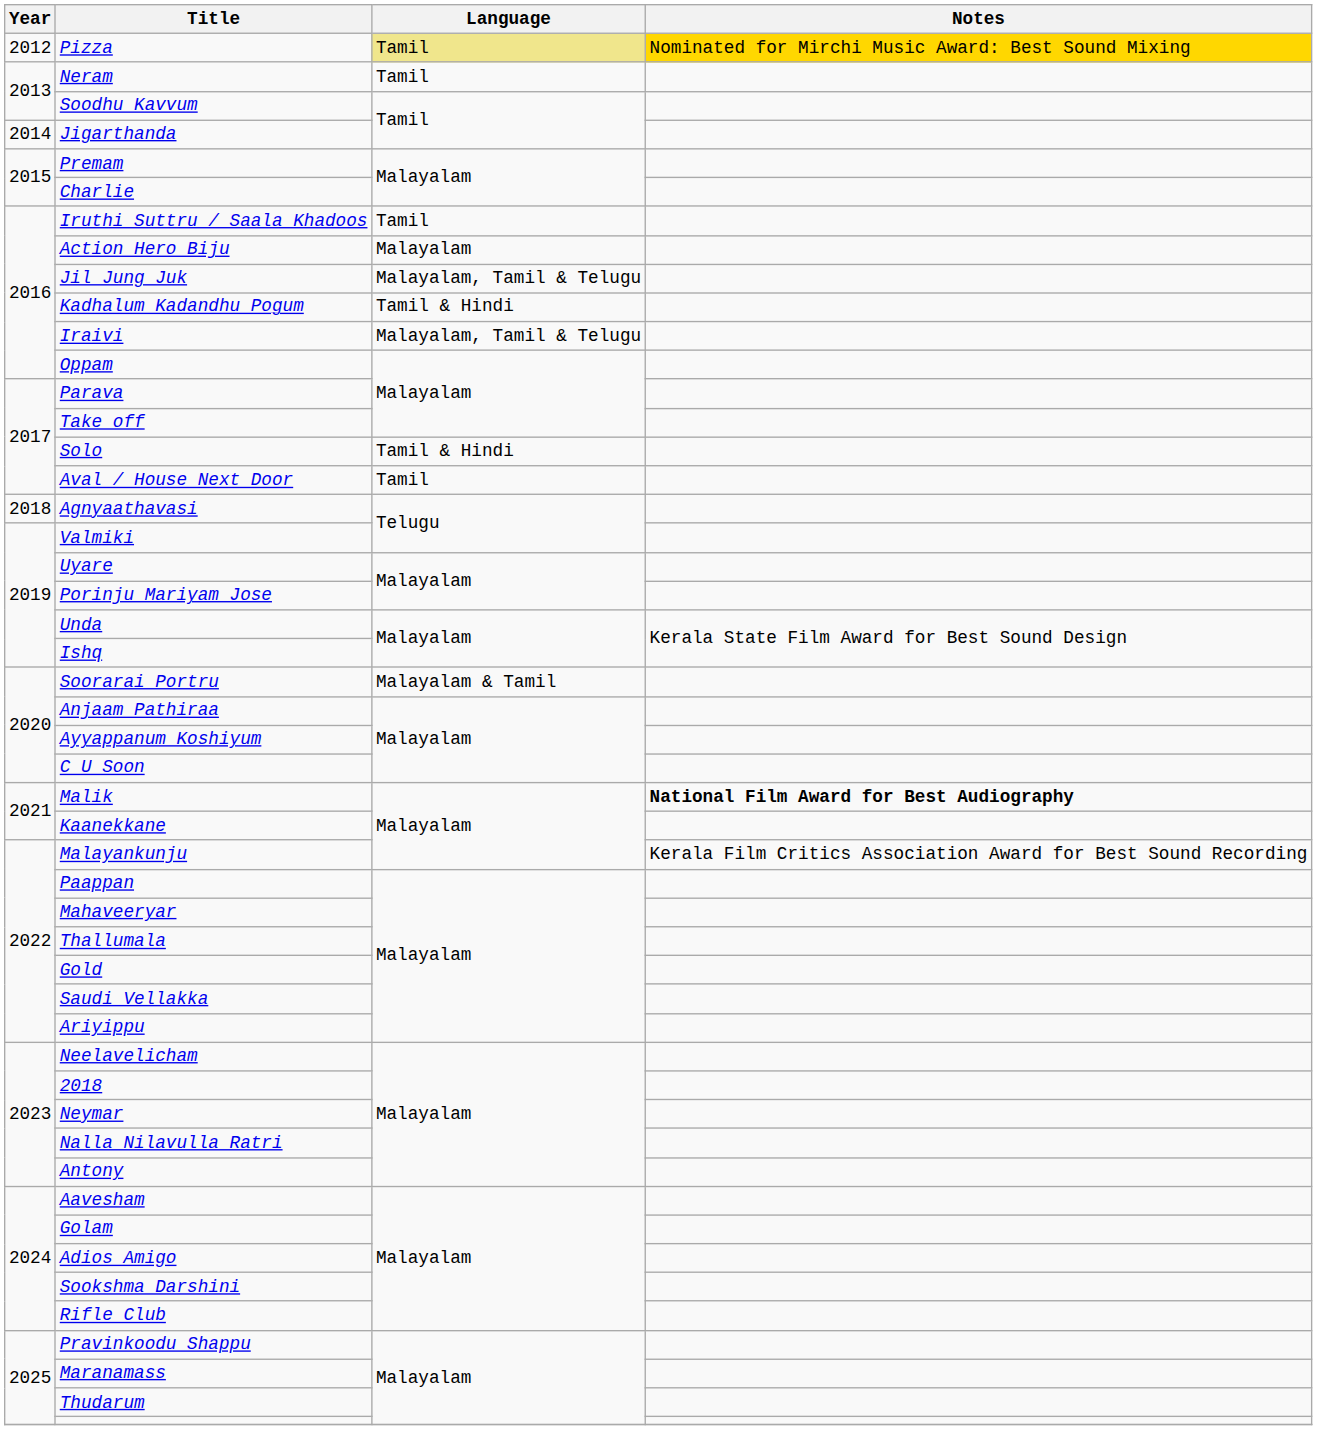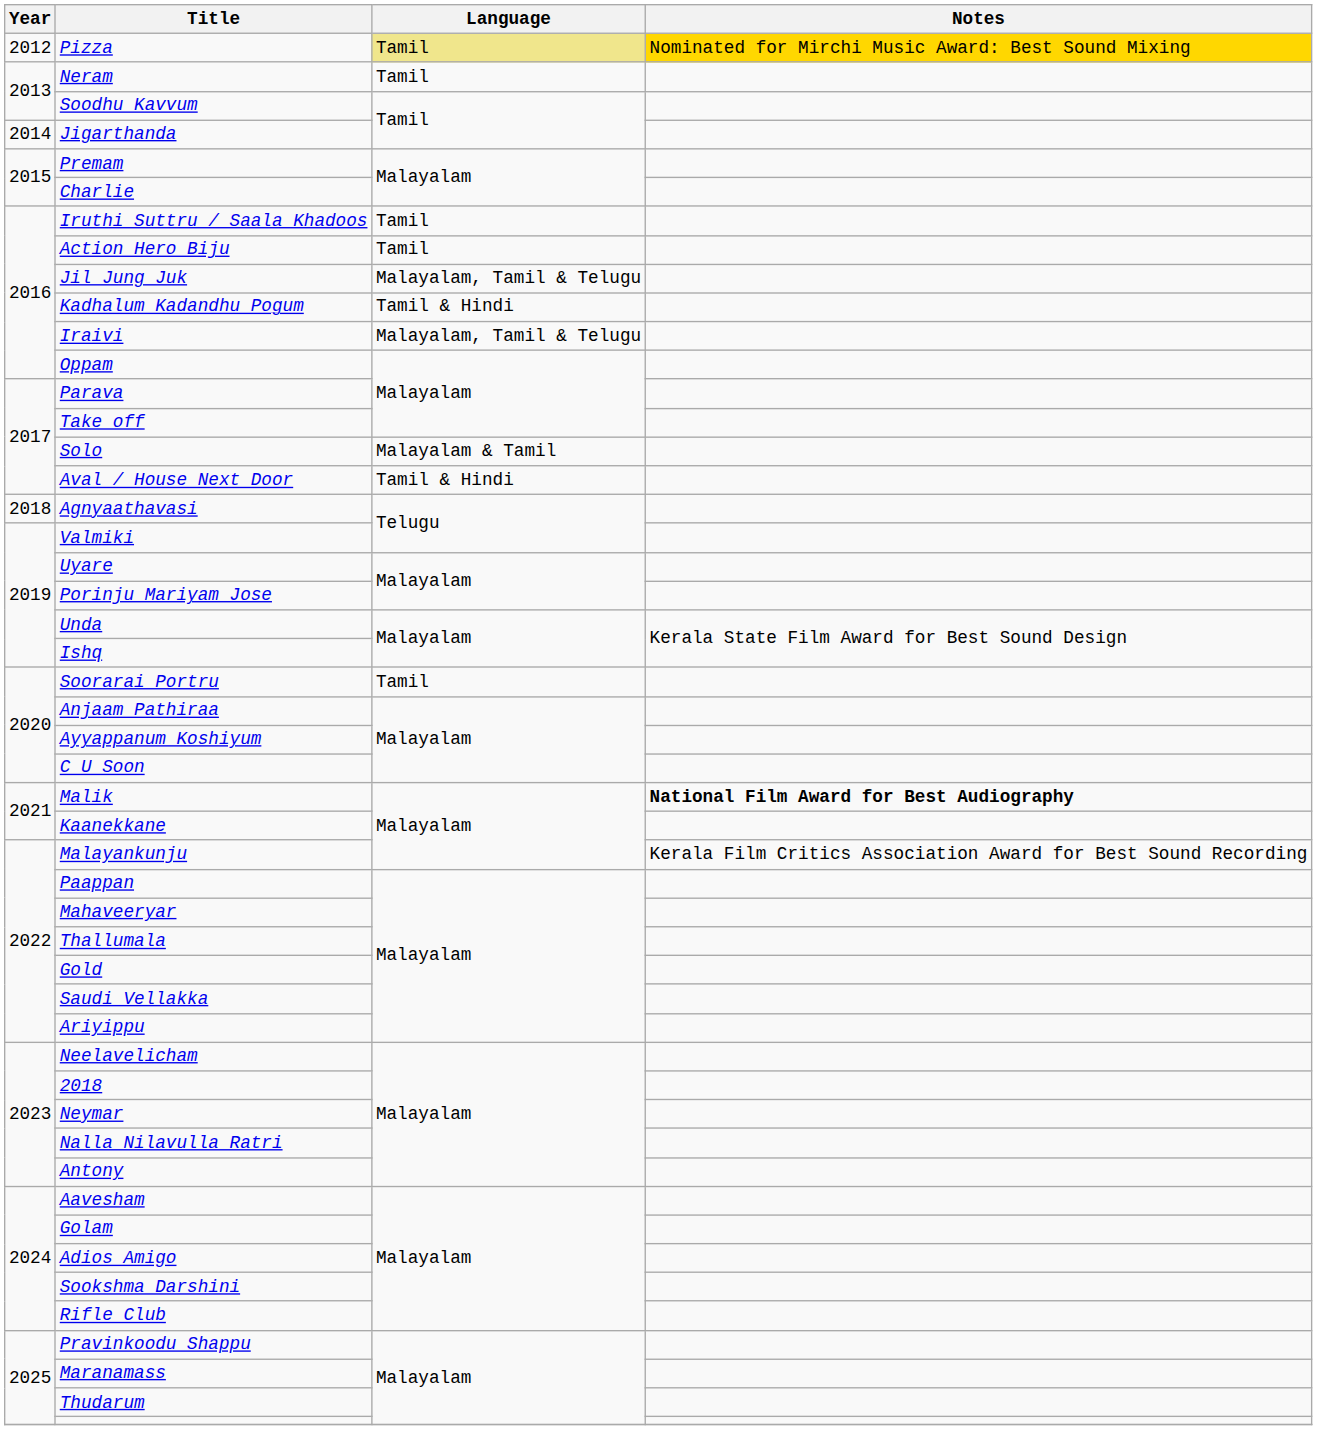 <table class="wikitable sortable plainrowheaders">
 <tr>
 <th scope="col">Year</th>
 <th scope="col">Title</th>
 <th scope="col">Language</th>
 <th scope="col" class="unsortable">Notes</th>
 </tr>
 <tr>
 <td>2012</td>
 <td><a href='#'><em>Pizza</em></a></td>
 <td style="background: khaki;">Tamil</td>
 <td style="background: gold;">Nominated for Mirchi Music Award: Best Sound Mixing</td>
 </tr>
 <tr>
 <td rowspan="2">2013</td>
 <td><em><a href='#'>Neram</a></em></td>
 <td>Tamil</td>
 <td></td>
 </tr>
 <tr>
 <td><em><a href='#'>Soodhu Kavvum</a></em></td>
 <td rowspan="2">Tamil</td>
 <td></td>
 </tr>
 <tr>
 <td>2014</td>
 <td><a href='#'><em>Jigarthanda</em></a></td>
 <td></td>
 </tr>
 <tr>
 <td rowspan="2">2015</td>
 <td><em><a href='#'>Premam</a></em></td>
 <td rowspan="2">Malayalam</td>
 <td></td>
 </tr>
 <tr>
 <td><a href='#'><em>Charlie</em></a></td>
 <td></td>
 </tr>
 <tr>
 <td rowspan="6">2016</td>
 <td><a href='#'><em>Iruthi Suttru / Saala Khadoos</em></a></td>
 <td>Tamil</td>
 <td></td>
 </tr>
 <tr>
 <td><em><a href='#'>Action Hero Biju</a></em></td>
-<td>Malayalam</td>
+<td>Tamil</td>
 <td></td>
 </tr>
 <tr>
 <td><em><a href='#'>Jil Jung Juk</a></em></td>
 <td>Malayalam, Tamil & Telugu</td>
 <td></td>
 </tr>
 <tr>
 <td><em><a href='#'>Kadhalum Kadandhu Pogum</a></em></td>
 <td>Tamil & Hindi</td>
 <td></td>
 </tr>
 <tr>
 <td><em><a href='#'>Iraivi</a></em></td>
 <td>Malayalam, Tamil & Telugu</td>
 <td></td>
 </tr>
 <tr>
 <td><em><a href='#'>Oppam</a></em></td>
 <td rowspan="3">Malayalam</td>
 <td></td>
 </tr>
 <tr>
 <td rowspan="4">2017</td>
 <td><a href='#'><em>Parava</em></a></td>
 <td></td>
 </tr>
 <tr>
 <td><a href='#'><em>Take off</em></a></td>
 <td></td>
 </tr>
 <tr>
 <td><a href='#'><em>Solo</em></a></td>
-<td>Tamil & Hindi</td>
+<td>Malayalam & Tamil</td>
 <td></td>
 </tr>
 <tr>
 <td><a href='#'><em>Aval / House Next Door</em></a></td>
-<td>Tamil</td>
+<td>Tamil & Hindi</td>
 <td></td>
 </tr>
 <tr>
 <td>2018</td>
 <td><a href='#'><em>Agnyaathavasi</em></a></td>
 <td rowspan="2">Telugu</td>
 <td></td>
 </tr>
 <tr>
 <td rowspan="5">2019</td>
 <td><a href='#'><em>Valmiki</em></a></td>
 <td></td>
 </tr>
 <tr>
 <td><em><a href='#'>Uyare</a></em></td>
 <td rowspan="2">Malayalam</td>
 <td></td>
 </tr>
 <tr>
 <td><a href='#'><em>Porinju Mariyam Jose</em></a></td>
 <td></td>
 </tr>
 <tr>
 <td><a href='#'><em>Unda</em></a></td>
 <td rowspan="2">Malayalam</td>
 <td rowspan="2">Kerala State Film Award for Best Sound Design</td>
 </tr>
 <tr>
 <td><a href='#'><em>Ishq</em></a></td>
 </tr>
 <tr>
 <td rowspan="4">2020</td>
 <td><a href='#'><em>Soorarai Portru</em></a></td>
-<td>Malayalam & Tamil</td>
+<td>Tamil</td>
 <td></td>
 </tr>
 <tr>
 <td><em><a href='#'>Anjaam Pathiraa</a></em></td>
 <td rowspan="3">Malayalam</td>
 <td></td>
 </tr>
 <tr>
 <td><em><a href='#'>Ayyappanum Koshiyum</a></em></td>
 <td></td>
 </tr>
 <tr>
 <td><em><a href='#'>C U Soon</a></em></td>
 <td></td>
 </tr>
 <tr>
 <td rowspan="2">2021</td>
 <td><a href='#'><em>Malik</em></a></td>
 <td rowspan="3">Malayalam</td>
 <td><strong>National Film Award for Best Audiography</strong></td>
 </tr>
 <tr>
 <td><a href='#'><em>Kaanekkane</em></a></td>
 <td></td>
 </tr>
 <tr>
 <td rowspan="7">2022</td>
 <td><em><a href='#'>Malayankunju</a></em></td>
 <td>Kerala Film Critics Association Award for Best Sound Recording</td>
 </tr>
 <tr>
 <td><em><a href='#'>Paappan</a></em></td>
 <td rowspan="6">Malayalam</td>
 <td></td>
 </tr>
 <tr>
 <td><em><a href='#'>Mahaveeryar</a></em></td>
 <td></td>
 </tr>
 <tr>
 <td><a href='#'><em>Thallumala</em></a></td>
 <td></td>
 </tr>
 <tr>
 <td><a href='#'><em>Gold</em></a></td>
 <td></td>
 </tr>
 <tr>
 <td><em><a href='#'>Saudi Vellakka</a></em></td>
 <td></td>
 </tr>
 <tr>
 <td><em><a href='#'>Ariyippu</a></em></td>
 <td></td>
 </tr>
 <tr>
 <td rowspan=5>2023</td>
 <td><a href='#'><em>Neelavelicham</em></a></td>
 <td rowspan="5">Malayalam</td>
 <td></td>
 </tr>
 <tr>
 <td><a href='#'><em>2018</em></a></td>
 <td></td>
 </tr>
 <tr>
 <td><a href='#'><em>Neymar</em></a></td>
 <td></td>
 </tr>
 <tr>
 <td><a href='#'><em>Nalla Nilavulla Ratri</em></a></td>
 <td></td>
 </tr>
 <tr>
 <td><a href='#'><em>Antony</em></a></td>
 <td></td>
 </tr>
 <tr>
 <td rowspan="5">2024</td>
 <td><a href='#'><em>Aavesham</em></a></td>
 <td rowspan="5">Malayalam</td>
 <td></td>
 </tr>
 <tr>
 <td><a href='#'><em>Golam</em></a></td>
 <td></td>
 </tr>
 <tr>
 <td><a href='#'><em>Adios Amigo</em></a></td>
 <td></td>
 </tr>
 <tr>
 <td><a href='#'><em>Sookshma Darshini</em></a></td>
 <td></td>
 </tr>
 <tr>
 <td><a href='#'><em>Rifle Club</em></a></td>
 <td></td>
 </tr>
 <tr>
 <td rowspan=4>2025</td>
 <td><em><a href='#'>Pravinkoodu Shappu</a></em></td>
 <td rowspan=4>Malayalam</td>
 <td></td>
 </tr>
 <tr>
 <td><em><a href='#'>Maranamass</a></em></td>
 <td></td>
 </tr>
 <tr>
 <td><em><a href='#'>Thudarum</a></em></td>
 <td></td>
 </tr>
 <tr>
 <td></td>
 <td></td>
 </tr>
 <tr>
 </tr>
 </table>
